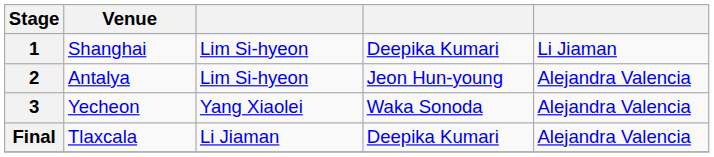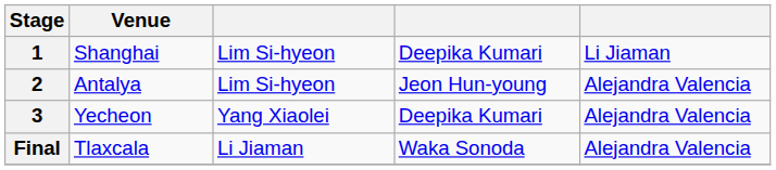 <table class="wikitable">
 <tr>
 <th>Stage</th>
 <th width=140>Venue</th>
 <th width=210></th>
 <th width=210></th>
 <th width=210></th>
 </tr>
 <tr>
 <th>1</th>
 <td> <a href='#'>Shanghai</a></td>
 <td> <a href='#'>Lim Si-hyeon</a></td>
 <td> <a href='#'>Deepika Kumari</a></td>
 <td> <a href='#'>Li Jiaman</a></td>
 </tr>
 <tr>
 <th>2</th>
 <td> <a href='#'>Antalya</a></td>
 <td> <a href='#'>Lim Si-hyeon</a></td>
 <td> <a href='#'>Jeon Hun-young</a></td>
 <td> <a href='#'>Alejandra Valencia</a></td>
 </tr>
 <tr>
 <th>3</th>
 <td> <a href='#'>Yecheon</a></td>
 <td> <a href='#'>Yang Xiaolei</a></td>
-<td> <a href='#'>Waka Sonoda</a></td>
+<td> <a href='#'>Deepika Kumari</a></td>
 <td> <a href='#'>Alejandra Valencia</a></td>
 </tr>
 <tr>
 <th>Final</th>
 <td> <a href='#'>Tlaxcala</a></td>
 <td> <a href='#'>Li Jiaman</a></td>
-<td> <a href='#'>Deepika Kumari</a></td>
+<td> <a href='#'>Waka Sonoda</a></td>
 <td> <a href='#'>Alejandra Valencia</a></td>
 </tr>
 <tr>
 </tr>
 </table>
